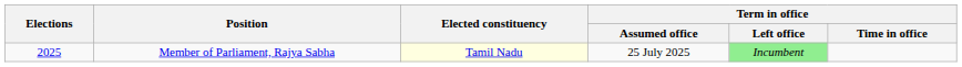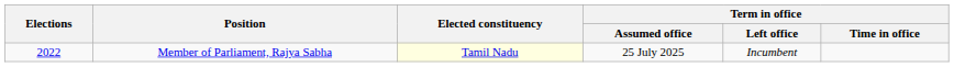 <table class="wikitable" style="width:100%; text-align:center">
 <tr>
 <th rowspan=2>Elections</th>
 <th rowspan=2>Position</th>
 <th rowspan=2>Elected constituency</th>
 <th colspan=3>Term in office</th>
 </tr>
 <tr>
 <th>Assumed office</th>
 <th>Left office</th>
 <th>Time in office</th>
 </tr>
 <tr>
-<td><a href='#'>2025</a></td>
+<td><a href='#'>2022</a></td>
 <td><a href='#'>Member of Parliament, Rajya Sabha</a></td>
 <td style="background: lightyellow;"><a href='#'>Tamil Nadu</a></td>
 <td>25 July 2025</td>
-<td style="background: lightgreen;"><em>Incumbent</em></td>
+<td><em>Incumbent</em></td>
 <td></td>
 </tr>
 </table>
